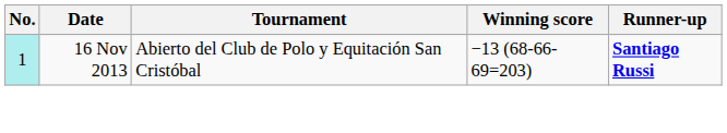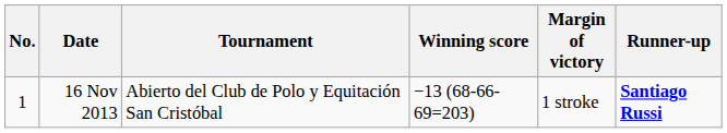 <table class="wikitable" style="font-size:95%;">
 <tr>
 <th>No.</th>
 <th>Date</th>
 <th>Tournament</th>
 <th>Winning score</th>
+<th>Margin of<br>victory</th>
 <th>Runner-up</th>
 </tr>
 <tr>
-<td align=center style="background: paleturquoise;">1</td>
+<td align=center>1</td>
 <td align=right>16 Nov 2013</td>
 <td>Abierto del Club de Polo y Equitación San Cristóbal</td>
 <td>−13 (68-66-69=203)</td>
+<td>1 stroke</td>
 <td><strong> <a href='#'>Santiago Russi</a></strong></td>
 </tr>
 </table>
